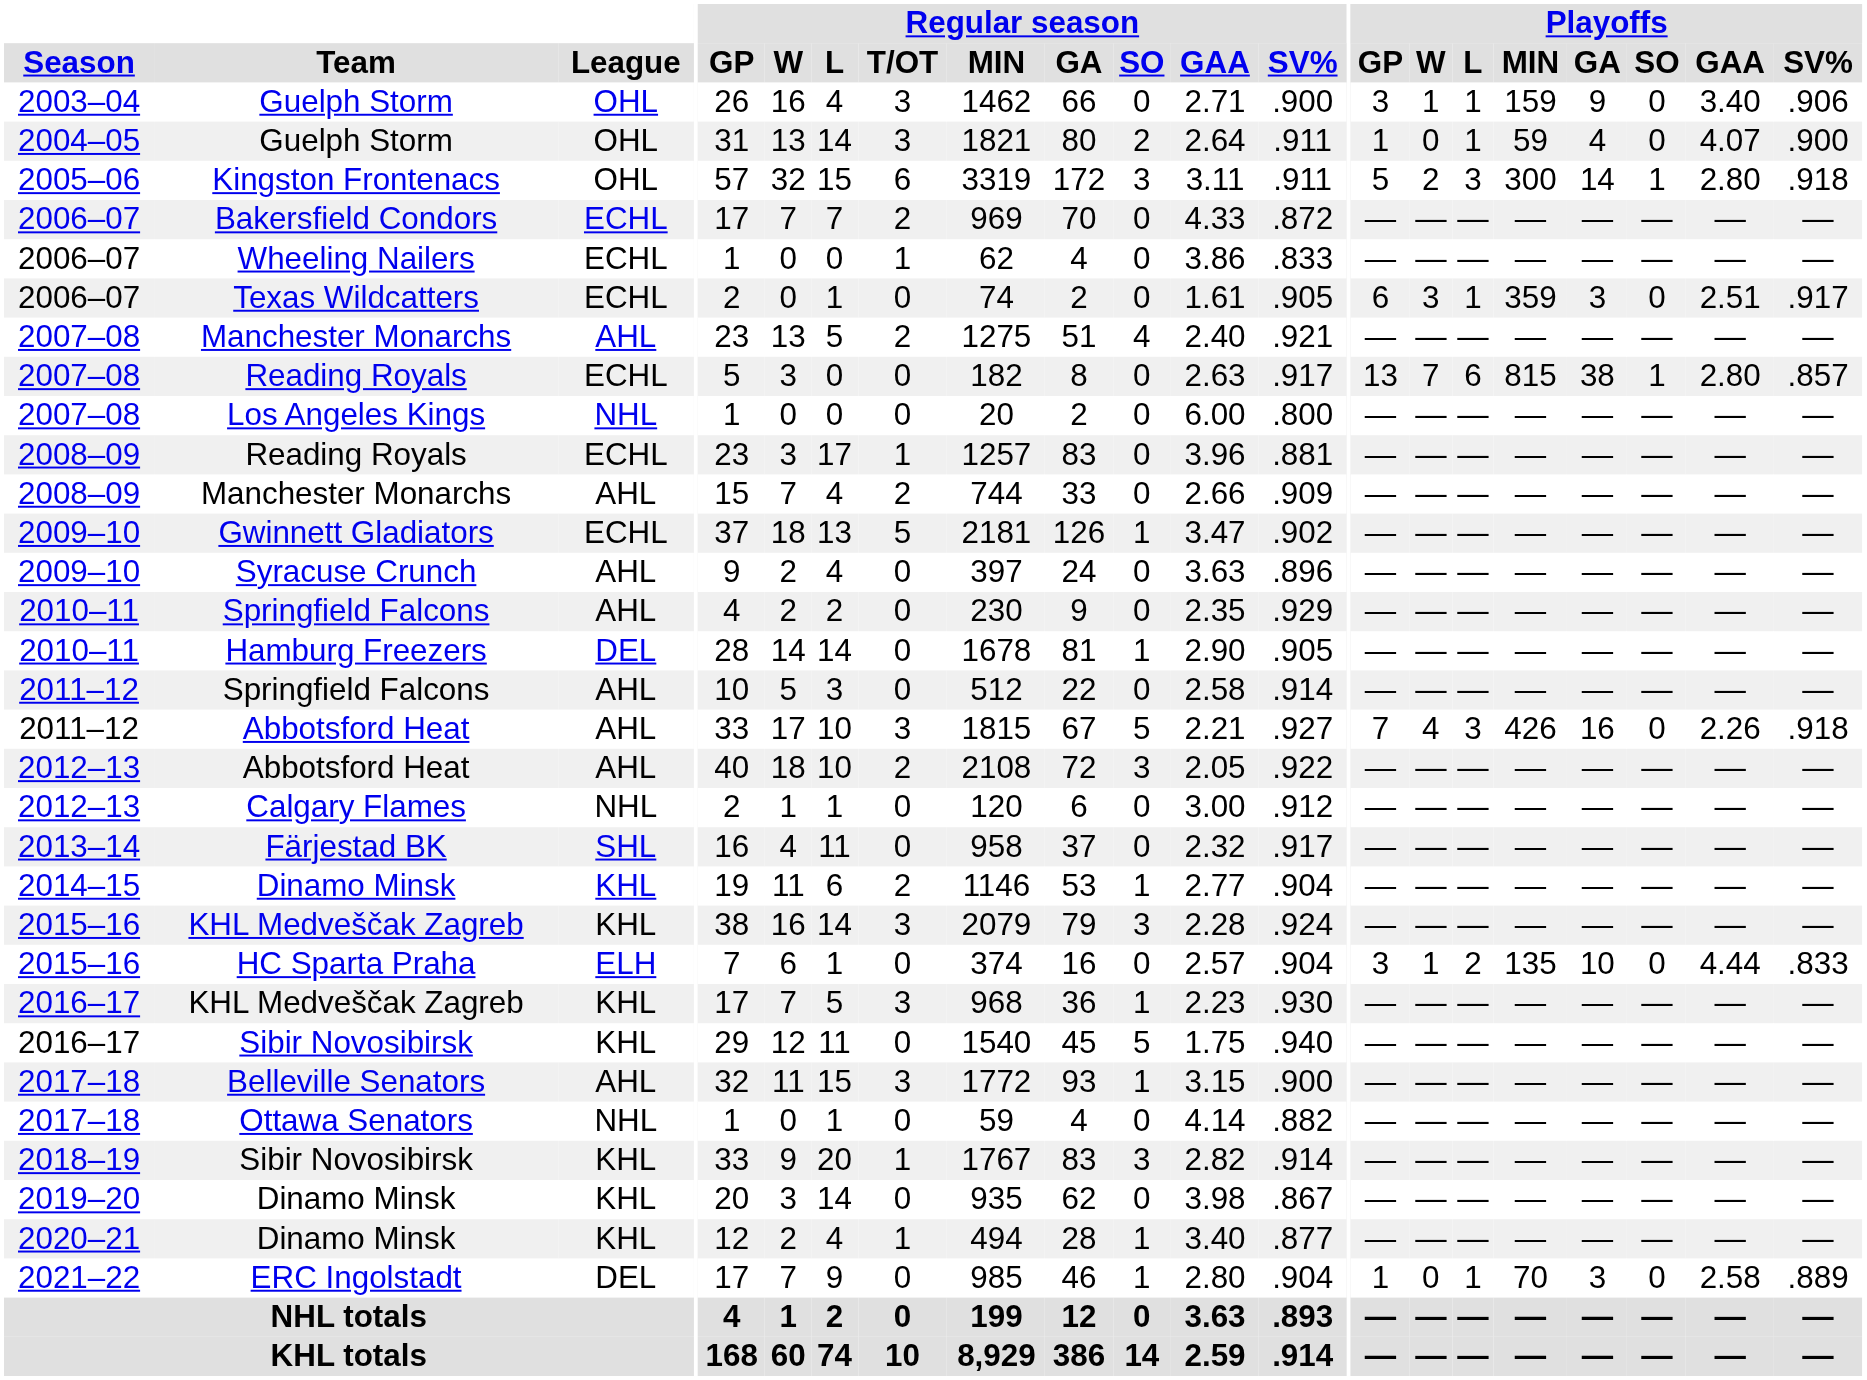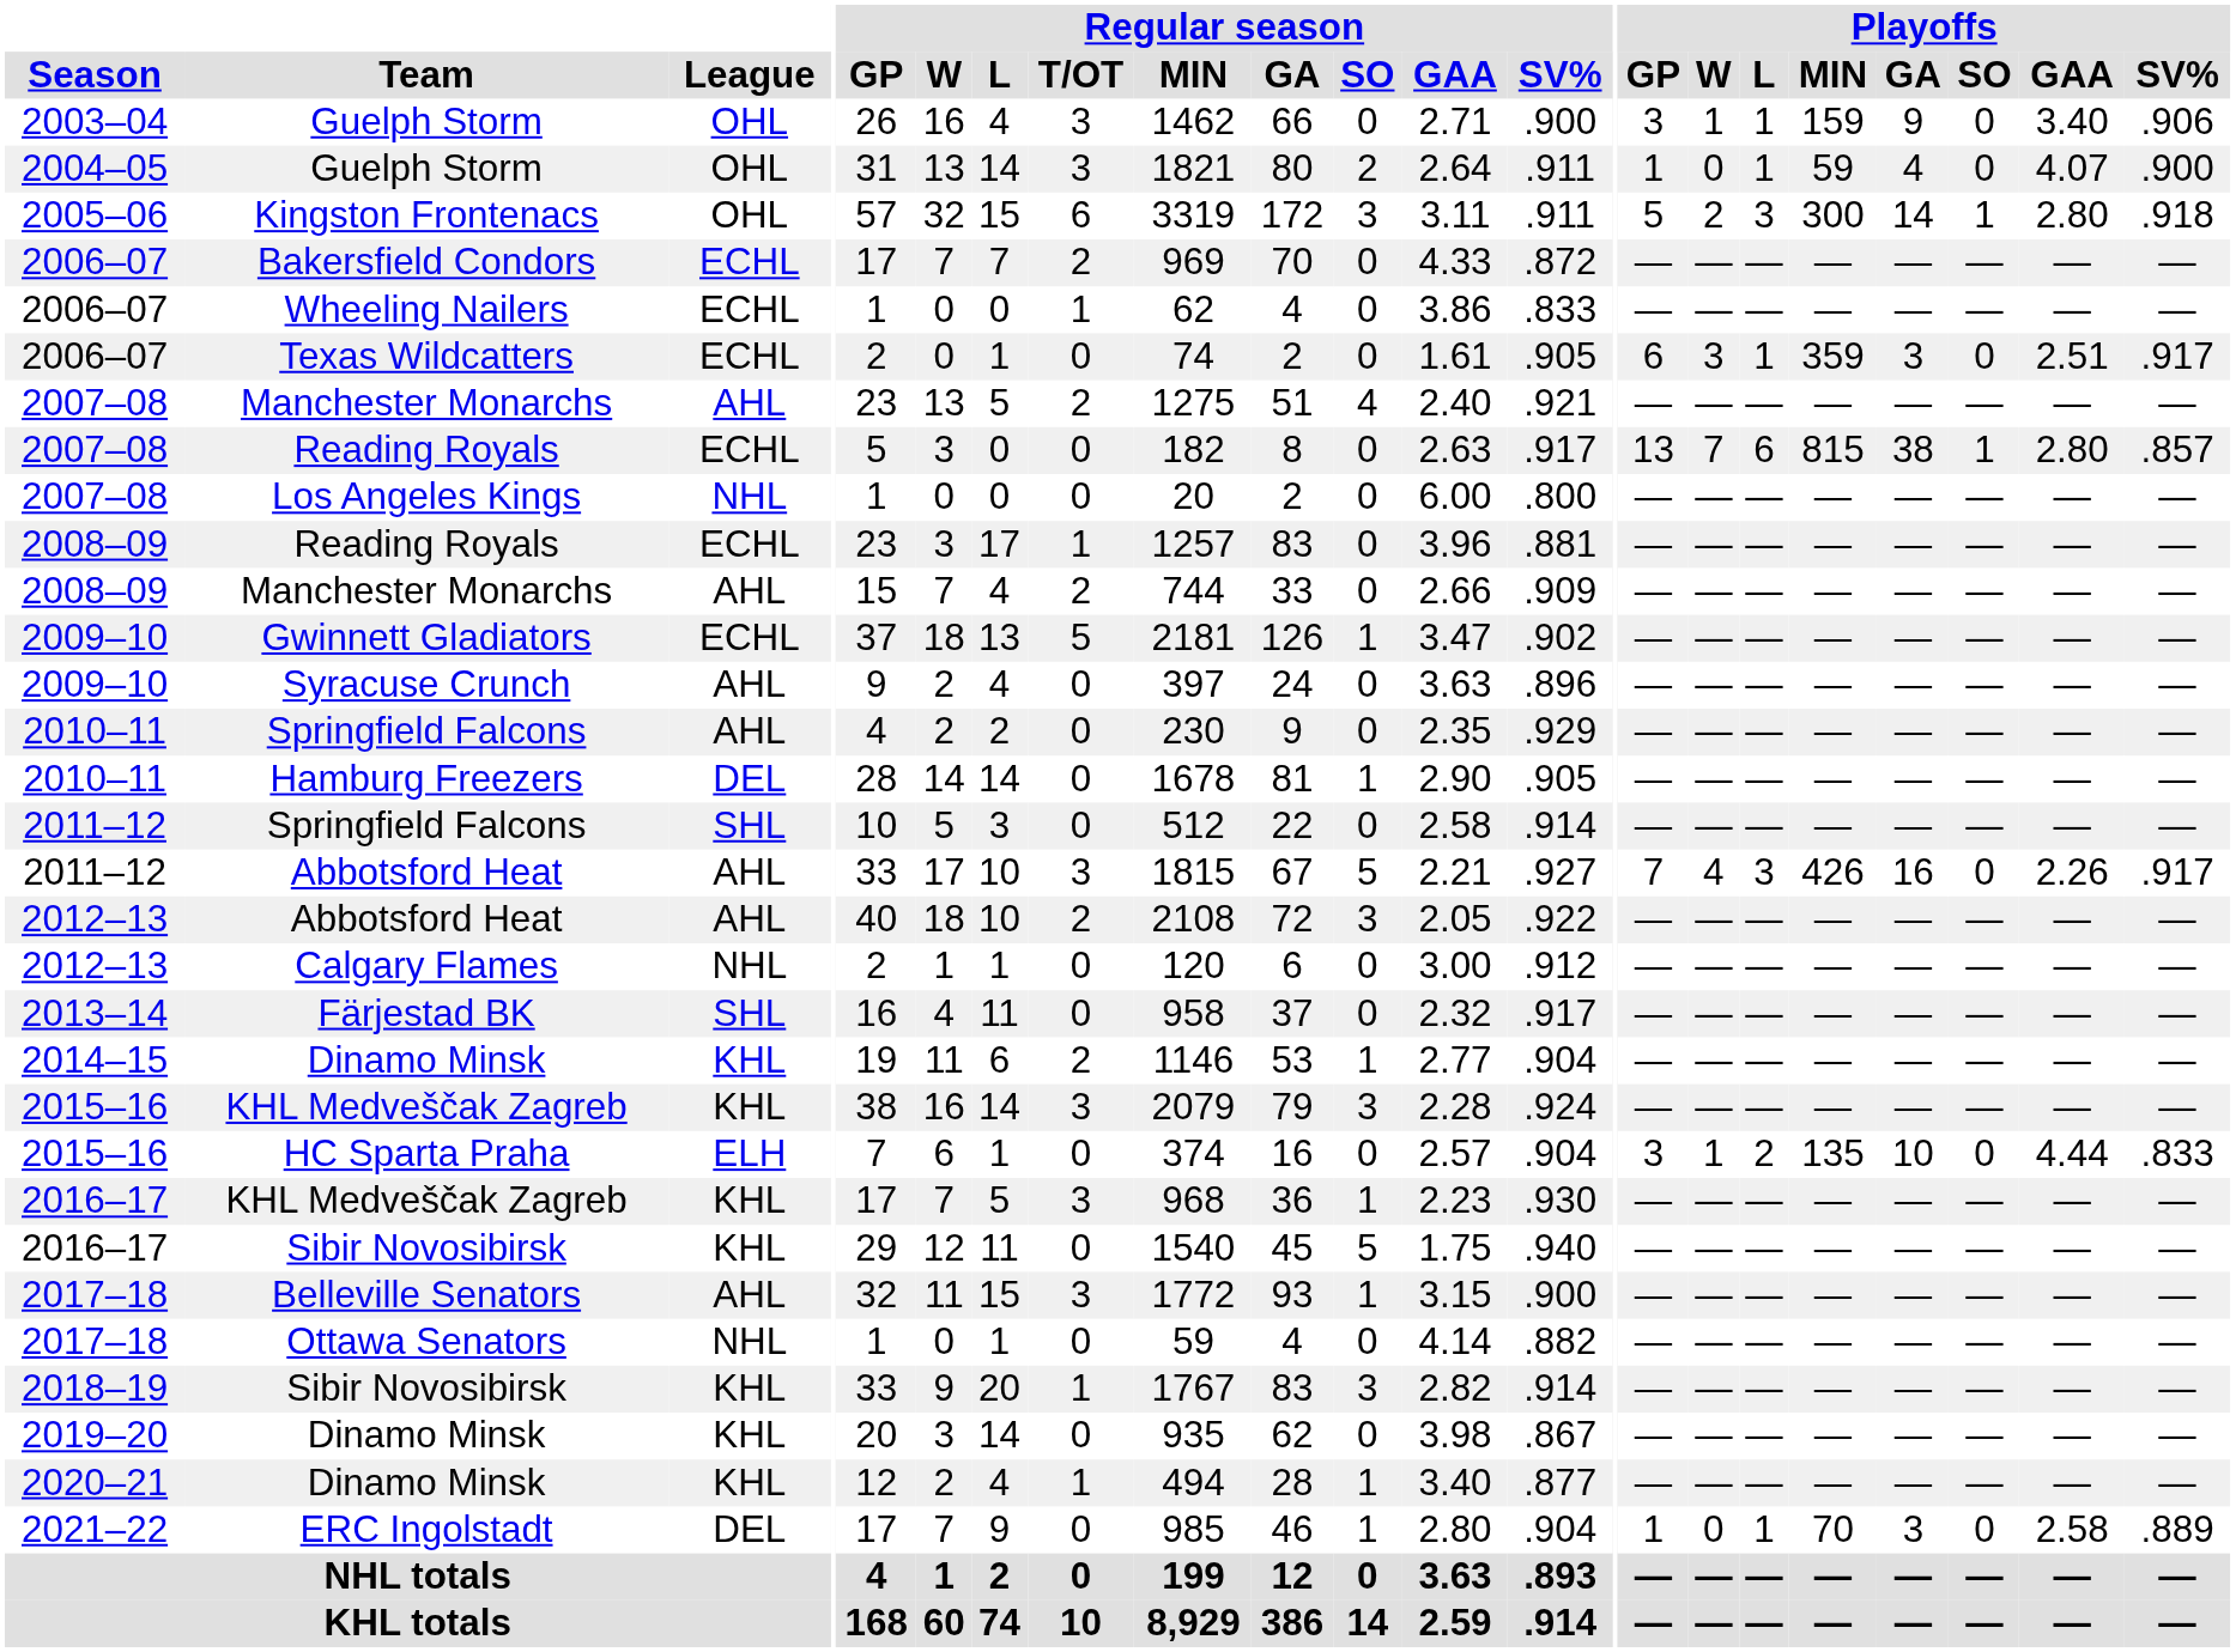 <table border="0" cellpadding="1" cellspacing="0" style="width:75%; text-align:center;">
 <tr bgcolor="#e0e0e0">
 <th colspan="3" bgcolor="#ffffff"></th>
 <th rowspan="99" bgcolor="#ffffff"></th>
 <th colspan="9" bgcolor="#e0e0e0"><a href='#'>Regular season</a></th>
 <th rowspan="99" bgcolor="#ffffff"></th>
 <th colspan="8" bgcolor="#e0e0e0"><a href='#'>Playoffs</a></th>
 </tr>
 <tr bgcolor="#e0e0e0">
 <th><a href='#'>Season</a></th>
 <th>Team</th>
 <th>League</th>
 <th>GP</th>
 <th>W</th>
 <th>L</th>
 <th>T/OT</th>
 <th>MIN</th>
 <th>GA</th>
 <th><a href='#'>SO</a></th>
 <th><a href='#'>GAA</a></th>
 <th><a href='#'>SV%</a></th>
 <th>GP</th>
 <th>W</th>
 <th>L</th>
 <th>MIN</th>
 <th>GA</th>
 <th>SO</th>
 <th>GAA</th>
 <th>SV%</th>
 </tr>
 <tr>
 <td><a href='#'>2003–04</a></td>
 <td><a href='#'>Guelph Storm</a></td>
 <td><a href='#'>OHL</a></td>
 <td>26</td>
 <td>16</td>
 <td>4</td>
 <td>3</td>
 <td>1462</td>
 <td>66</td>
 <td>0</td>
 <td>2.71</td>
 <td>.900</td>
 <td>3</td>
 <td>1</td>
 <td>1</td>
 <td>159</td>
 <td>9</td>
 <td>0</td>
 <td>3.40</td>
 <td>.906</td>
 </tr>
 <tr bgcolor="#f0f0f0">
 <td><a href='#'>2004–05</a></td>
 <td>Guelph Storm</td>
 <td>OHL</td>
 <td>31</td>
 <td>13</td>
 <td>14</td>
 <td>3</td>
 <td>1821</td>
 <td>80</td>
 <td>2</td>
 <td>2.64</td>
 <td>.911</td>
 <td>1</td>
 <td>0</td>
 <td>1</td>
 <td>59</td>
 <td>4</td>
 <td>0</td>
 <td>4.07</td>
 <td>.900</td>
 </tr>
 <tr>
 <td><a href='#'>2005–06</a></td>
 <td><a href='#'>Kingston Frontenacs</a></td>
 <td>OHL</td>
 <td>57</td>
 <td>32</td>
 <td>15</td>
 <td>6</td>
 <td>3319</td>
 <td>172</td>
 <td>3</td>
 <td>3.11</td>
 <td>.911</td>
 <td>5</td>
 <td>2</td>
 <td>3</td>
 <td>300</td>
 <td>14</td>
 <td>1</td>
 <td>2.80</td>
 <td>.918</td>
 </tr>
 <tr bgcolor="#f0f0f0">
 <td><a href='#'>2006–07</a></td>
 <td><a href='#'>Bakersfield Condors</a></td>
 <td><a href='#'>ECHL</a></td>
 <td>17</td>
 <td>7</td>
 <td>7</td>
 <td>2</td>
 <td>969</td>
 <td>70</td>
 <td>0</td>
 <td>4.33</td>
 <td>.872</td>
 <td>—</td>
 <td>—</td>
 <td>—</td>
 <td>—</td>
 <td>—</td>
 <td>—</td>
 <td>—</td>
 <td>—</td>
 </tr>
 <tr>
 <td>2006–07</td>
 <td><a href='#'>Wheeling Nailers</a></td>
 <td>ECHL</td>
 <td>1</td>
 <td>0</td>
 <td>0</td>
 <td>1</td>
 <td>62</td>
 <td>4</td>
 <td>0</td>
 <td>3.86</td>
 <td>.833</td>
 <td>—</td>
 <td>—</td>
 <td>—</td>
 <td>—</td>
 <td>—</td>
 <td>—</td>
 <td>—</td>
 <td>—</td>
 </tr>
 <tr bgcolor="#f0f0f0">
 <td>2006–07</td>
 <td><a href='#'>Texas Wildcatters</a></td>
 <td>ECHL</td>
 <td>2</td>
 <td>0</td>
 <td>1</td>
 <td>0</td>
 <td>74</td>
 <td>2</td>
 <td>0</td>
 <td>1.61</td>
 <td>.905</td>
 <td>6</td>
 <td>3</td>
 <td>1</td>
 <td>359</td>
 <td>3</td>
 <td>0</td>
 <td>2.51</td>
 <td>.917</td>
 </tr>
 <tr>
 <td><a href='#'>2007–08</a></td>
 <td><a href='#'>Manchester Monarchs</a></td>
 <td><a href='#'>AHL</a></td>
 <td>23</td>
 <td>13</td>
 <td>5</td>
 <td>2</td>
 <td>1275</td>
 <td>51</td>
 <td>4</td>
 <td>2.40</td>
 <td>.921</td>
 <td>—</td>
 <td>—</td>
 <td>—</td>
 <td>—</td>
 <td>—</td>
 <td>—</td>
 <td>—</td>
 <td>—</td>
 </tr>
 <tr bgcolor="#f0f0f0">
 <td><a href='#'>2007–08</a></td>
 <td><a href='#'>Reading Royals</a></td>
 <td>ECHL</td>
 <td>5</td>
 <td>3</td>
 <td>0</td>
 <td>0</td>
 <td>182</td>
 <td>8</td>
 <td>0</td>
 <td>2.63</td>
 <td>.917</td>
 <td>13</td>
 <td>7</td>
 <td>6</td>
 <td>815</td>
 <td>38</td>
 <td>1</td>
 <td>2.80</td>
 <td>.857</td>
 </tr>
 <tr>
 <td><a href='#'>2007–08</a></td>
 <td><a href='#'>Los Angeles Kings</a></td>
 <td><a href='#'>NHL</a></td>
 <td>1</td>
 <td>0</td>
 <td>0</td>
 <td>0</td>
 <td>20</td>
 <td>2</td>
 <td>0</td>
 <td>6.00</td>
 <td>.800</td>
 <td>—</td>
 <td>—</td>
 <td>—</td>
 <td>—</td>
 <td>—</td>
 <td>—</td>
 <td>—</td>
 <td>—</td>
 </tr>
 <tr bgcolor="#f0f0f0">
 <td><a href='#'>2008–09</a></td>
 <td>Reading Royals</td>
 <td>ECHL</td>
 <td>23</td>
 <td>3</td>
 <td>17</td>
 <td>1</td>
 <td>1257</td>
 <td>83</td>
 <td>0</td>
 <td>3.96</td>
 <td>.881</td>
 <td>—</td>
 <td>—</td>
 <td>—</td>
 <td>—</td>
 <td>—</td>
 <td>—</td>
 <td>—</td>
 <td>—</td>
 </tr>
 <tr>
 <td><a href='#'>2008–09</a></td>
 <td>Manchester Monarchs</td>
 <td>AHL</td>
 <td>15</td>
 <td>7</td>
 <td>4</td>
 <td>2</td>
 <td>744</td>
 <td>33</td>
 <td>0</td>
 <td>2.66</td>
 <td>.909</td>
 <td>—</td>
 <td>—</td>
 <td>—</td>
 <td>—</td>
 <td>—</td>
 <td>—</td>
 <td>—</td>
 <td>—</td>
 </tr>
 <tr bgcolor="#f0f0f0">
 <td><a href='#'>2009–10</a></td>
 <td><a href='#'>Gwinnett Gladiators</a></td>
 <td>ECHL</td>
 <td>37</td>
 <td>18</td>
 <td>13</td>
 <td>5</td>
 <td>2181</td>
 <td>126</td>
 <td>1</td>
 <td>3.47</td>
 <td>.902</td>
 <td>—</td>
 <td>—</td>
 <td>—</td>
 <td>—</td>
 <td>—</td>
 <td>—</td>
 <td>—</td>
 <td>—</td>
 </tr>
 <tr>
 <td><a href='#'>2009–10</a></td>
 <td><a href='#'>Syracuse Crunch</a></td>
 <td>AHL</td>
 <td>9</td>
 <td>2</td>
 <td>4</td>
 <td>0</td>
 <td>397</td>
 <td>24</td>
 <td>0</td>
 <td>3.63</td>
 <td>.896</td>
 <td>—</td>
 <td>—</td>
 <td>—</td>
 <td>—</td>
 <td>—</td>
 <td>—</td>
 <td>—</td>
 <td>—</td>
 </tr>
 <tr bgcolor="#f0f0f0">
 <td><a href='#'>2010–11</a></td>
 <td><a href='#'>Springfield Falcons</a></td>
 <td>AHL</td>
 <td>4</td>
 <td>2</td>
 <td>2</td>
 <td>0</td>
 <td>230</td>
 <td>9</td>
 <td>0</td>
 <td>2.35</td>
 <td>.929</td>
 <td>—</td>
 <td>—</td>
 <td>—</td>
 <td>—</td>
 <td>—</td>
 <td>—</td>
 <td>—</td>
 <td>—</td>
 </tr>
 <tr>
 <td><a href='#'>2010–11</a></td>
 <td><a href='#'>Hamburg Freezers</a></td>
 <td><a href='#'>DEL</a></td>
 <td>28</td>
 <td>14</td>
 <td>14</td>
 <td>0</td>
 <td>1678</td>
 <td>81</td>
 <td>1</td>
 <td>2.90</td>
 <td>.905</td>
 <td>—</td>
 <td>—</td>
 <td>—</td>
 <td>—</td>
 <td>—</td>
 <td>—</td>
 <td>—</td>
 <td>—</td>
 </tr>
 <tr bgcolor="#f0f0f0">
 <td><a href='#'>2011–12</a></td>
 <td>Springfield Falcons</td>
-<td>AHL</td>
+<td><a href='#'>SHL</a></td>
 <td>10</td>
 <td>5</td>
 <td>3</td>
 <td>0</td>
 <td>512</td>
 <td>22</td>
 <td>0</td>
 <td>2.58</td>
 <td>.914</td>
 <td>—</td>
 <td>—</td>
 <td>—</td>
 <td>—</td>
 <td>—</td>
 <td>—</td>
 <td>—</td>
 <td>—</td>
 </tr>
 <tr>
 <td>2011–12</td>
 <td><a href='#'>Abbotsford Heat</a></td>
 <td>AHL</td>
 <td>33</td>
 <td>17</td>
 <td>10</td>
 <td>3</td>
 <td>1815</td>
 <td>67</td>
 <td>5</td>
 <td>2.21</td>
 <td>.927</td>
 <td>7</td>
 <td>4</td>
 <td>3</td>
 <td>426</td>
 <td>16</td>
 <td>0</td>
 <td>2.26</td>
-<td>.918</td>
+<td>.917</td>
 </tr>
 <tr bgcolor="#f0f0f0">
 <td><a href='#'>2012–13</a></td>
 <td>Abbotsford Heat</td>
 <td>AHL</td>
 <td>40</td>
 <td>18</td>
 <td>10</td>
 <td>2</td>
 <td>2108</td>
 <td>72</td>
 <td>3</td>
 <td>2.05</td>
 <td>.922</td>
 <td>—</td>
 <td>—</td>
 <td>—</td>
 <td>—</td>
 <td>—</td>
 <td>—</td>
 <td>—</td>
 <td>—</td>
 </tr>
 <tr>
 <td><a href='#'>2012–13</a></td>
 <td><a href='#'>Calgary Flames</a></td>
 <td>NHL</td>
 <td>2</td>
 <td>1</td>
 <td>1</td>
 <td>0</td>
 <td>120</td>
 <td>6</td>
 <td>0</td>
 <td>3.00</td>
 <td>.912</td>
 <td>—</td>
 <td>—</td>
 <td>—</td>
 <td>—</td>
 <td>—</td>
 <td>—</td>
 <td>—</td>
 <td>—</td>
 </tr>
 <tr bgcolor="#f0f0f0">
 <td><a href='#'>2013–14</a></td>
 <td><a href='#'>Färjestad BK</a></td>
 <td><a href='#'>SHL</a></td>
 <td>16</td>
 <td>4</td>
 <td>11</td>
 <td>0</td>
 <td>958</td>
 <td>37</td>
 <td>0</td>
 <td>2.32</td>
 <td>.917</td>
 <td>—</td>
 <td>—</td>
 <td>—</td>
 <td>—</td>
 <td>—</td>
 <td>—</td>
 <td>—</td>
 <td>—</td>
 </tr>
 <tr>
 <td><a href='#'>2014–15</a></td>
 <td><a href='#'>Dinamo Minsk</a></td>
 <td><a href='#'>KHL</a></td>
 <td>19</td>
 <td>11</td>
 <td>6</td>
 <td>2</td>
 <td>1146</td>
 <td>53</td>
 <td>1</td>
 <td>2.77</td>
 <td>.904</td>
 <td>—</td>
 <td>—</td>
 <td>—</td>
 <td>—</td>
 <td>—</td>
 <td>—</td>
 <td>—</td>
 <td>—</td>
 </tr>
 <tr bgcolor="#f0f0f0">
 <td><a href='#'>2015–16</a></td>
 <td><a href='#'>KHL Medveščak Zagreb</a></td>
 <td>KHL</td>
 <td>38</td>
 <td>16</td>
 <td>14</td>
 <td>3</td>
 <td>2079</td>
 <td>79</td>
 <td>3</td>
 <td>2.28</td>
 <td>.924</td>
 <td>—</td>
 <td>—</td>
 <td>—</td>
 <td>—</td>
 <td>—</td>
 <td>—</td>
 <td>—</td>
 <td>—</td>
 </tr>
 <tr>
 <td><a href='#'>2015–16</a></td>
 <td><a href='#'>HC Sparta Praha</a></td>
 <td><a href='#'>ELH</a></td>
 <td>7</td>
 <td>6</td>
 <td>1</td>
 <td>0</td>
 <td>374</td>
 <td>16</td>
 <td>0</td>
 <td>2.57</td>
 <td>.904</td>
 <td>3</td>
 <td>1</td>
 <td>2</td>
 <td>135</td>
 <td>10</td>
 <td>0</td>
 <td>4.44</td>
 <td>.833</td>
 </tr>
 <tr bgcolor="#f0f0f0">
 <td><a href='#'>2016–17</a></td>
 <td>KHL Medveščak Zagreb</td>
 <td>KHL</td>
 <td>17</td>
 <td>7</td>
 <td>5</td>
 <td>3</td>
 <td>968</td>
 <td>36</td>
 <td>1</td>
 <td>2.23</td>
 <td>.930</td>
 <td>—</td>
 <td>—</td>
 <td>—</td>
 <td>—</td>
 <td>—</td>
 <td>—</td>
 <td>—</td>
 <td>—</td>
 </tr>
 <tr>
 <td>2016–17</td>
 <td><a href='#'>Sibir Novosibirsk</a></td>
 <td>KHL</td>
 <td>29</td>
 <td>12</td>
 <td>11</td>
 <td>0</td>
 <td>1540</td>
 <td>45</td>
 <td>5</td>
 <td>1.75</td>
 <td>.940</td>
 <td>—</td>
 <td>—</td>
 <td>—</td>
 <td>—</td>
 <td>—</td>
 <td>—</td>
 <td>—</td>
 <td>—</td>
 </tr>
 <tr bgcolor="#f0f0f0">
 <td><a href='#'>2017–18</a></td>
 <td><a href='#'>Belleville Senators</a></td>
 <td>AHL</td>
 <td>32</td>
 <td>11</td>
 <td>15</td>
 <td>3</td>
 <td>1772</td>
 <td>93</td>
 <td>1</td>
 <td>3.15</td>
 <td>.900</td>
 <td>—</td>
 <td>—</td>
 <td>—</td>
 <td>—</td>
 <td>—</td>
 <td>—</td>
 <td>—</td>
 <td>—</td>
 </tr>
 <tr>
 <td><a href='#'>2017–18</a></td>
 <td><a href='#'>Ottawa Senators</a></td>
 <td>NHL</td>
 <td>1</td>
 <td>0</td>
 <td>1</td>
 <td>0</td>
 <td>59</td>
 <td>4</td>
 <td>0</td>
 <td>4.14</td>
 <td>.882</td>
 <td>—</td>
 <td>—</td>
 <td>—</td>
 <td>—</td>
 <td>—</td>
 <td>—</td>
 <td>—</td>
 <td>—</td>
 </tr>
 <tr bgcolor="#f0f0f0">
 <td><a href='#'>2018–19</a></td>
 <td>Sibir Novosibirsk</td>
 <td>KHL</td>
 <td>33</td>
 <td>9</td>
 <td>20</td>
 <td>1</td>
 <td>1767</td>
 <td>83</td>
 <td>3</td>
 <td>2.82</td>
 <td>.914</td>
 <td>—</td>
 <td>—</td>
 <td>—</td>
 <td>—</td>
 <td>—</td>
 <td>—</td>
 <td>—</td>
 <td>—</td>
 </tr>
 <tr>
 <td><a href='#'>2019–20</a></td>
 <td>Dinamo Minsk</td>
 <td>KHL</td>
 <td>20</td>
 <td>3</td>
 <td>14</td>
 <td>0</td>
 <td>935</td>
 <td>62</td>
 <td>0</td>
 <td>3.98</td>
 <td>.867</td>
 <td>—</td>
 <td>—</td>
 <td>—</td>
 <td>—</td>
 <td>—</td>
 <td>—</td>
 <td>—</td>
 <td>—</td>
 </tr>
 <tr bgcolor="#f0f0f0">
 <td><a href='#'>2020–21</a></td>
 <td>Dinamo Minsk</td>
 <td>KHL</td>
 <td>12</td>
 <td>2</td>
 <td>4</td>
 <td>1</td>
 <td>494</td>
 <td>28</td>
 <td>1</td>
 <td>3.40</td>
 <td>.877</td>
 <td>—</td>
 <td>—</td>
 <td>—</td>
 <td>—</td>
 <td>—</td>
 <td>—</td>
 <td>—</td>
 <td>—</td>
 </tr>
 <tr>
 <td><a href='#'>2021–22</a></td>
 <td><a href='#'>ERC Ingolstadt</a></td>
 <td>DEL</td>
 <td>17</td>
 <td>7</td>
 <td>9</td>
 <td>0</td>
 <td>985</td>
 <td>46</td>
 <td>1</td>
 <td>2.80</td>
 <td>.904</td>
 <td>1</td>
 <td>0</td>
 <td>1</td>
 <td>70</td>
 <td>3</td>
 <td>0</td>
 <td>2.58</td>
 <td>.889</td>
 </tr>
 <tr bgcolor="#e0e0e0">
 <th colspan="3">NHL totals</th>
 <th>4</th>
 <th>1</th>
 <th>2</th>
 <th>0</th>
 <th>199</th>
 <th>12</th>
 <th>0</th>
 <th>3.63</th>
 <th>.893</th>
 <th>—</th>
 <th>—</th>
 <th>—</th>
 <th>—</th>
 <th>—</th>
 <th>—</th>
 <th>—</th>
 <th>—</th>
 </tr>
 <tr bgcolor="#e0e0e0">
 <th colspan="3">KHL totals</th>
 <th>168</th>
 <th>60</th>
 <th>74</th>
 <th>10</th>
 <th>8,929</th>
 <th>386</th>
 <th>14</th>
 <th>2.59</th>
 <th>.914</th>
 <th>—</th>
 <th>—</th>
 <th>—</th>
 <th>—</th>
 <th>—</th>
 <th>—</th>
 <th>—</th>
 <th>—</th>
 </tr>
 </table>
